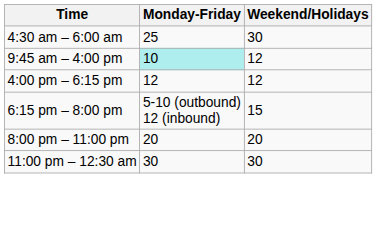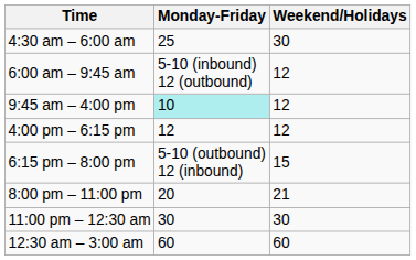 <table class="wikitable">
 <tr>
 <th>Time</th>
 <th>Monday-Friday</th>
 <th>Weekend/Holidays</th>
 </tr>
 <tr>
 <td>4:30 am – 6:00 am</td>
 <td>25</td>
 <td>30</td>
+</tr>
+<tr>
+<td>6:00 am – 9:45 am</td>
+<td>5-10 (inbound) <br> 12 (outbound)</td>
+<td>12</td>
 </tr>
 <tr>
 <td>9:45 am – 4:00 pm</td>
 <td style="background: paleturquoise;">10</td>
 <td>12</td>
 </tr>
 <tr>
 <td>4:00 pm – 6:15 pm</td>
 <td>12</td>
 <td>12</td>
 </tr>
 <tr>
 <td>6:15 pm – 8:00 pm</td>
 <td>5-10 (outbound) <br> 12 (inbound)</td>
 <td>15</td>
 </tr>
 <tr>
 <td>8:00 pm – 11:00 pm</td>
 <td>20</td>
-<td>20</td>
+<td>21</td>
 </tr>
 <tr>
 <td>11:00 pm – 12:30 am</td>
 <td>30</td>
 <td>30</td>
 </tr>
+<tr>
+<td>12:30 am – 3:00 am</td>
+<td>60</td>
+<td>60</td>
+</tr>
 </table>
